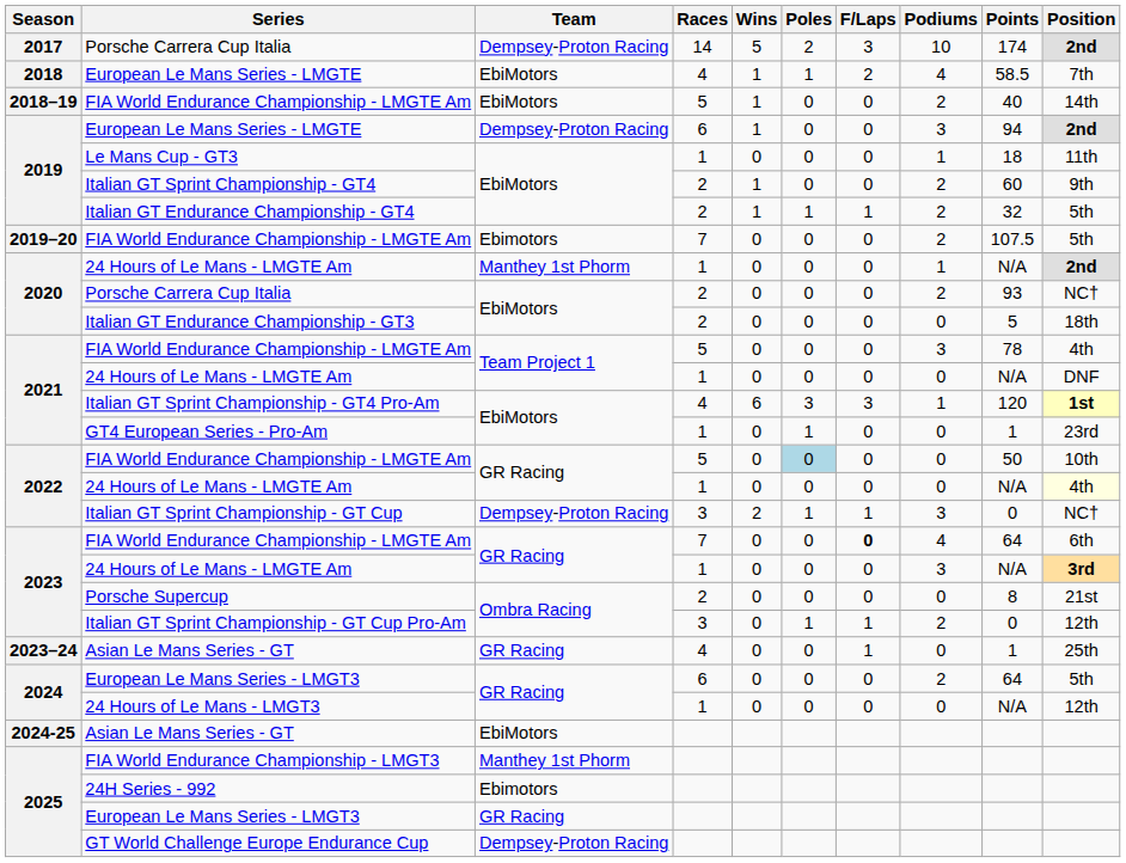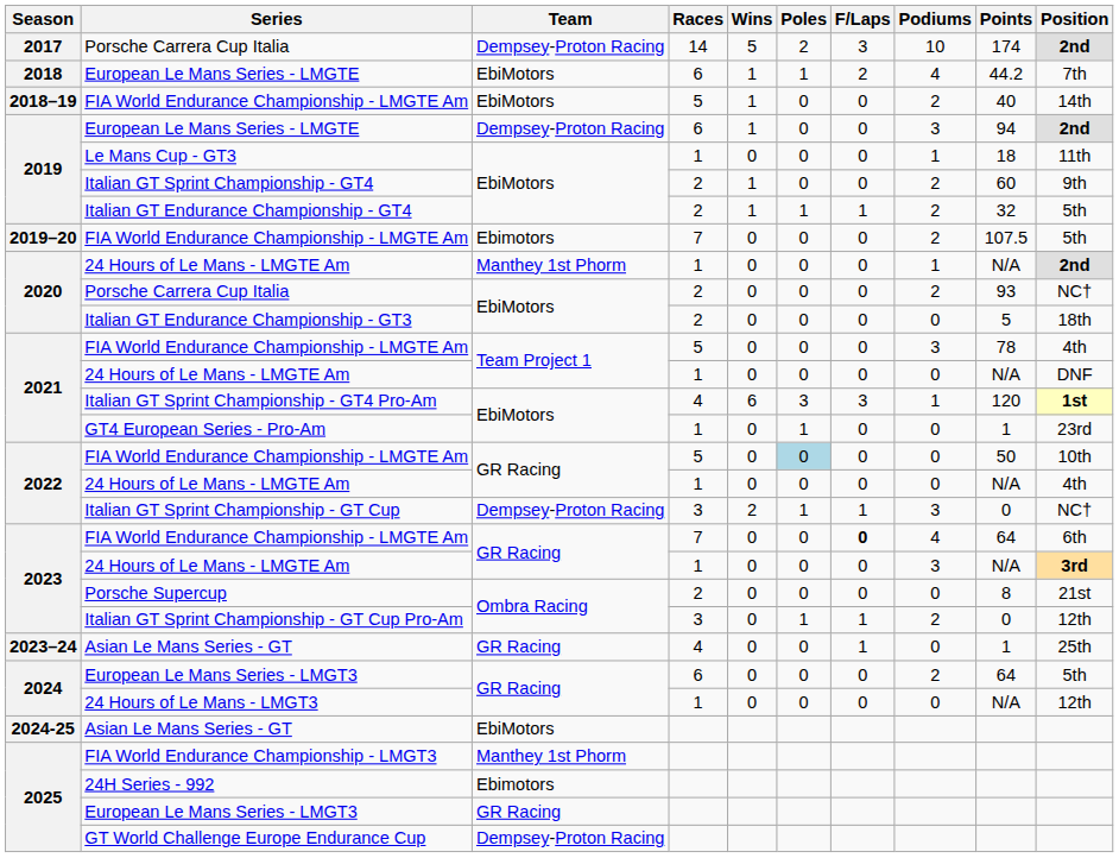 <table class="wikitable" style="font-size: 90%; text-align:center">
 <tr>
 <th>Season</th>
 <th>Series</th>
 <th>Team</th>
 <th>Races</th>
 <th>Wins</th>
 <th>Poles</th>
 <th>F/Laps</th>
 <th>Podiums</th>
 <th>Points</th>
 <th>Position</th>
 </tr>
 <tr>
 <th>2017</th>
 <td align="left">Porsche Carrera Cup Italia</td>
 <td align="left"><a href='#'>Dempsey</a>-<a href='#'>Proton Racing</a></td>
 <td>14</td>
 <td>5</td>
 <td>2</td>
 <td>3</td>
 <td>10</td>
 <td>174</td>
 <td style="background:#DFDFDF;"><strong>2nd</strong></td>
 </tr>
 <tr>
 <th>2018</th>
 <td align="left"><a href='#'>European Le Mans Series - LMGTE</a></td>
 <td align="left">EbiMotors</td>
-<td>4</td>
+<td>6</td>
 <td>1</td>
 <td>1</td>
 <td>2</td>
 <td>4</td>
-<td>58.5</td>
+<td>44.2</td>
 <td>7th</td>
 </tr>
 <tr>
 <th><strong>2018–19</strong></th>
 <td align="left"><a href='#'>FIA World Endurance Championship - LMGTE Am</a></td>
 <td align="left">EbiMotors</td>
 <td>5</td>
 <td>1</td>
 <td>0</td>
 <td>0</td>
 <td>2</td>
 <td>40</td>
 <td>14th</td>
 </tr>
 <tr>
 <th rowspan="4">2019</th>
 <td align="left"><a href='#'>European Le Mans Series - LMGTE</a></td>
 <td align="left"><a href='#'>Dempsey</a>-<a href='#'>Proton Racing</a></td>
 <td>6</td>
 <td>1</td>
 <td>0</td>
 <td>0</td>
 <td>3</td>
 <td>94</td>
 <td style="background:#DFDFDF;"><strong>2nd</strong></td>
 </tr>
 <tr>
 <td align="left"><a href='#'>Le Mans Cup - GT3</a></td>
 <td rowspan="3" align="left">EbiMotors</td>
 <td>1</td>
 <td>0</td>
 <td>0</td>
 <td>0</td>
 <td>1</td>
 <td>18</td>
 <td>11th</td>
 </tr>
 <tr>
 <td align="left"><a href='#'>Italian GT Sprint Championship - GT4</a></td>
 <td>2</td>
 <td>1</td>
 <td>0</td>
 <td>0</td>
 <td>2</td>
 <td>60</td>
 <td>9th</td>
 </tr>
 <tr>
 <td align="left"><a href='#'>Italian GT Endurance Championship - GT4</a></td>
 <td>2</td>
 <td>1</td>
 <td>1</td>
 <td>1</td>
 <td>2</td>
 <td>32</td>
 <td>5th</td>
 </tr>
 <tr>
 <th><strong>2019–20</strong></th>
 <td align="left"><a href='#'>FIA World Endurance Championship - LMGTE Am</a></td>
 <td align=left>Ebimotors</td>
 <td>7</td>
 <td>0</td>
 <td>0</td>
 <td>0</td>
 <td>2</td>
 <td>107.5</td>
 <td>5th</td>
 </tr>
 <tr>
 <th rowspan="3">2020</th>
 <td align="left"><a href='#'>24 Hours of Le Mans - LMGTE Am</a></td>
 <td align=left><a href='#'>Manthey 1st Phorm</a></td>
 <td>1</td>
 <td>0</td>
 <td>0</td>
 <td>0</td>
 <td>1</td>
 <td>N/A</td>
 <td style="background:#DFDFDF;"><strong>2nd</strong></td>
 </tr>
 <tr>
 <td align="left"><a href='#'>Porsche Carrera Cup Italia</a></td>
 <td rowspan="2" align="left">EbiMotors</td>
 <td>2</td>
 <td>0</td>
 <td>0</td>
 <td>0</td>
 <td>2</td>
 <td>93</td>
 <td>NC†</td>
 </tr>
 <tr>
 <td align="left"><a href='#'>Italian GT Endurance Championship - GT3</a></td>
 <td>2</td>
 <td>0</td>
 <td>0</td>
 <td>0</td>
 <td>0</td>
 <td>5</td>
 <td>18th</td>
 </tr>
 <tr>
 <th rowspan="4">2021</th>
 <td align="left"><a href='#'>FIA World Endurance Championship - LMGTE Am</a></td>
 <td rowspan="2" align="left"><a href='#'>Team Project 1</a></td>
 <td>5</td>
 <td>0</td>
 <td>0</td>
 <td>0</td>
 <td>3</td>
 <td>78</td>
 <td>4th</td>
 </tr>
 <tr>
 <td align="left"><a href='#'>24 Hours of Le Mans - LMGTE Am</a></td>
 <td>1</td>
 <td>0</td>
 <td>0</td>
 <td>0</td>
 <td>0</td>
 <td>N/A</td>
 <td>DNF</td>
 </tr>
 <tr>
 <td align="left"><a href='#'>Italian GT Sprint Championship - GT4 Pro-Am</a></td>
 <td rowspan="2" align="left">EbiMotors</td>
 <td>4</td>
 <td>6</td>
 <td>3</td>
 <td>3</td>
 <td>1</td>
 <td>120</td>
 <td style="background:#FFFFBF;"><strong>1st</strong></td>
 </tr>
 <tr>
 <td align="left"><a href='#'>GT4 European Series - Pro-Am</a></td>
 <td>1</td>
 <td>0</td>
 <td>1</td>
 <td>0</td>
 <td>0</td>
 <td>1</td>
 <td>23rd</td>
 </tr>
 <tr>
 <th rowspan="3">2022</th>
 <td align="left"><a href='#'>FIA World Endurance Championship - LMGTE Am</a></td>
 <td rowspan="2" align="left">GR Racing</td>
 <td>5</td>
 <td>0</td>
 <td style="background: lightblue;">0</td>
 <td>0</td>
 <td>0</td>
 <td>50</td>
 <td>10th</td>
 </tr>
 <tr>
 <td align="left"><a href='#'>24 Hours of Le Mans - LMGTE Am</a></td>
 <td>1</td>
 <td>0</td>
 <td>0</td>
 <td>0</td>
 <td>0</td>
 <td>N/A</td>
-<td style="background: lightyellow;">4th</td>
+<td>4th</td>
 </tr>
 <tr>
 <td align="left"><a href='#'>Italian GT Sprint Championship - GT Cup</a></td>
 <td align="left"><a href='#'>Dempsey</a>-<a href='#'>Proton Racing</a></td>
 <td>3</td>
 <td>2</td>
 <td>1</td>
 <td>1</td>
 <td>3</td>
 <td>0</td>
 <td>NC†</td>
 </tr>
 <tr>
 <th rowspan="4">2023</th>
 <td align="left"><a href='#'>FIA World Endurance Championship - LMGTE Am</a></td>
 <td rowspan="2" align="left"><a href='#'>GR Racing</a></td>
 <td>7</td>
 <td>0</td>
 <td>0</td>
 <td><strong>0</strong></td>
 <td>4</td>
 <td>64</td>
 <td>6th</td>
 </tr>
 <tr>
 <td align="left"><a href='#'>24 Hours of Le Mans - LMGTE Am</a></td>
 <td>1</td>
 <td>0</td>
 <td>0</td>
 <td>0</td>
 <td>3</td>
 <td>N/A</td>
 <td style="background:#FFDF9F;"><strong>3rd</strong></td>
 </tr>
 <tr>
 <td align="left"><a href='#'>Porsche Supercup</a></td>
 <td rowspan="2" align="left"><a href='#'>Ombra Racing</a></td>
 <td>2</td>
 <td>0</td>
 <td>0</td>
 <td>0</td>
 <td>0</td>
 <td>8</td>
 <td>21st</td>
 </tr>
 <tr>
 <td align="left"><a href='#'>Italian GT Sprint Championship - GT Cup Pro-Am</a></td>
 <td>3</td>
 <td>0</td>
 <td>1</td>
 <td>1</td>
 <td>2</td>
 <td>0</td>
 <td>12th</td>
 </tr>
 <tr>
 <th>2023–24</th>
 <td align=left><a href='#'>Asian Le Mans Series - GT</a></td>
 <td align=left><a href='#'>GR Racing</a></td>
 <td>4</td>
 <td>0</td>
 <td>0</td>
 <td>1</td>
 <td>0</td>
 <td>1</td>
 <td>25th</td>
 </tr>
 <tr>
 <th rowspan="2">2024</th>
 <td align=left><a href='#'>European Le Mans Series - LMGT3</a></td>
 <td rowspan="2" align="left"><a href='#'>GR Racing</a></td>
 <td>6</td>
 <td>0</td>
 <td>0</td>
 <td>0</td>
 <td>2</td>
 <td>64</td>
 <td>5th</td>
 </tr>
 <tr>
 <td align=left><a href='#'>24 Hours of Le Mans - LMGT3</a></td>
 <td>1</td>
 <td>0</td>
 <td>0</td>
 <td>0</td>
 <td>0</td>
 <td>N/A</td>
 <td>12th</td>
 </tr>
 <tr>
 <th>2024-25</th>
 <td align=left><a href='#'>Asian Le Mans Series - GT</a></td>
 <td align="left">EbiMotors</td>
 <td></td>
 <td></td>
 <td></td>
 <td></td>
 <td></td>
 <td></td>
 <td></td>
 </tr>
 <tr>
 <th rowspan="4">2025</th>
 <td align=left><a href='#'>FIA World Endurance Championship - LMGT3</a></td>
 <td align=left><a href='#'>Manthey 1st Phorm</a></td>
 <td></td>
 <td></td>
 <td></td>
 <td></td>
 <td></td>
 <td></td>
 <td></td>
 </tr>
 <tr>
 <td align=left><a href='#'>24H Series - 992</a></td>
 <td align=left>Ebimotors</td>
 <td></td>
 <td></td>
 <td></td>
 <td></td>
 <td></td>
 <td></td>
 <td></td>
 </tr>
 <tr>
 <td align=left><a href='#'>European Le Mans Series - LMGT3</a></td>
 <td align=left><a href='#'>GR Racing</a></td>
 <td></td>
 <td></td>
 <td></td>
 <td></td>
 <td></td>
 <td></td>
 <td></td>
 </tr>
 <tr>
 <td align="left"><a href='#'>GT World Challenge Europe Endurance Cup</a></td>
 <td align="left"><a href='#'>Dempsey</a>-<a href='#'>Proton Racing</a></td>
 <td></td>
 <td></td>
 <td></td>
 <td></td>
 <td></td>
 <td></td>
 <td></td>
 </tr>
 </table>
